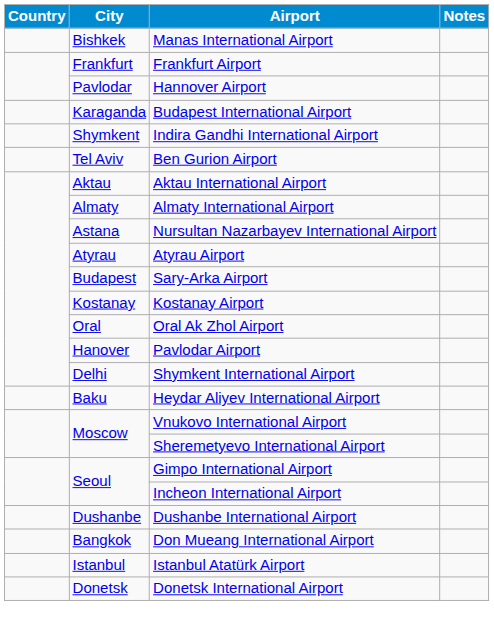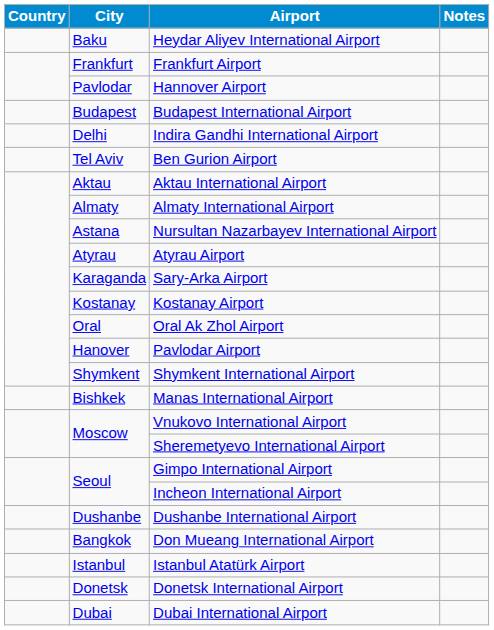 <table class="wikitable sortable">
 <tr>
 <th style="background-color:#008bd1;color: white">Country</th>
 <th style="background-color:#008bd1;color: white">City</th>
 <th style="background-color:#008bd1;color: white">Airport</th>
 <th style="background-color:#008bd1;color: white">Notes</th>
 </tr>
 <tr>
 <td></td>
-<td><a href='#'>Bishkek</a></td>
-<td><a href='#'>Manas International Airport</a></td>
+<td><a href='#'>Baku</a></td>
+<td><a href='#'>Heydar Aliyev International Airport</a></td>
 <td></td>
 </tr>
 <tr>
 <td rowspan="2"></td>
 <td><a href='#'>Frankfurt</a></td>
 <td><a href='#'>Frankfurt Airport</a></td>
 <td></td>
 </tr>
 <tr>
 <td><a href='#'>Pavlodar</a></td>
 <td><a href='#'>Hannover Airport</a></td>
 <td></td>
 </tr>
 <tr>
 <td></td>
-<td><a href='#'>Karaganda</a></td>
+<td><a href='#'>Budapest</a></td>
 <td><a href='#'>Budapest International Airport</a></td>
 <td></td>
 </tr>
 <tr>
 <td></td>
-<td><a href='#'>Shymkent</a></td>
+<td><a href='#'>Delhi</a></td>
 <td><a href='#'>Indira Gandhi International Airport</a></td>
 <td></td>
 </tr>
 <tr>
 <td></td>
 <td><a href='#'>Tel Aviv</a></td>
 <td><a href='#'>Ben Gurion Airport</a></td>
 <td></td>
 </tr>
 <tr>
 <td rowspan="9"></td>
 <td><a href='#'>Aktau</a></td>
 <td><a href='#'>Aktau International Airport</a></td>
 <td></td>
 </tr>
 <tr>
 <td><a href='#'>Almaty</a></td>
 <td><a href='#'>Almaty International Airport</a></td>
 <td></td>
 </tr>
 <tr>
 <td><a href='#'>Astana</a></td>
 <td><a href='#'>Nursultan Nazarbayev International Airport</a></td>
 <td></td>
 </tr>
 <tr>
 <td><a href='#'>Atyrau</a></td>
 <td><a href='#'>Atyrau Airport</a></td>
 <td></td>
 </tr>
 <tr>
-<td><a href='#'>Budapest</a></td>
+<td><a href='#'>Karaganda</a></td>
 <td><a href='#'>Sary-Arka Airport</a></td>
 <td></td>
 </tr>
 <tr>
 <td><a href='#'>Kostanay</a></td>
 <td><a href='#'>Kostanay Airport</a></td>
 <td></td>
 </tr>
 <tr>
 <td><a href='#'>Oral</a></td>
 <td><a href='#'>Oral Ak Zhol Airport</a></td>
 <td></td>
 </tr>
 <tr>
 <td><a href='#'>Hanover</a></td>
 <td><a href='#'>Pavlodar Airport</a></td>
 <td></td>
 </tr>
 <tr>
-<td><a href='#'>Delhi</a></td>
+<td><a href='#'>Shymkent</a></td>
 <td><a href='#'>Shymkent International Airport</a></td>
 <td></td>
 </tr>
 <tr>
 <td></td>
-<td><a href='#'>Baku</a></td>
-<td><a href='#'>Heydar Aliyev International Airport</a></td>
+<td><a href='#'>Bishkek</a></td>
+<td><a href='#'>Manas International Airport</a></td>
 <td></td>
 </tr>
 <tr>
 <td rowspan="2"></td>
 <td rowspan="2"><a href='#'>Moscow</a></td>
 <td><a href='#'>Vnukovo International Airport</a></td>
 <td></td>
 </tr>
 <tr>
 <td><a href='#'>Sheremetyevo International Airport</a></td>
 <td></td>
 </tr>
 <tr>
 <td rowspan="2"></td>
 <td rowspan="2"><a href='#'>Seoul</a></td>
 <td><a href='#'>Gimpo International Airport</a></td>
 <td></td>
 </tr>
 <tr>
 <td><a href='#'>Incheon International Airport</a></td>
 <td></td>
 </tr>
 <tr>
 <td></td>
 <td><a href='#'>Dushanbe</a></td>
 <td><a href='#'>Dushanbe International Airport</a></td>
 <td></td>
 </tr>
 <tr>
 <td></td>
 <td><a href='#'>Bangkok</a></td>
 <td><a href='#'>Don Mueang International Airport</a></td>
 <td></td>
 </tr>
 <tr>
 <td></td>
 <td><a href='#'>Istanbul</a></td>
 <td><a href='#'>Istanbul Atatürk Airport</a></td>
 <td></td>
 </tr>
 <tr>
 <td></td>
 <td><a href='#'>Donetsk</a></td>
 <td><a href='#'>Donetsk International Airport</a></td>
 <td></td>
 </tr>
+<tr>
+<td></td>
+<td><a href='#'>Dubai</a></td>
+<td><a href='#'>Dubai International Airport</a></td>
+<td></td>
+</tr>
 </table>
